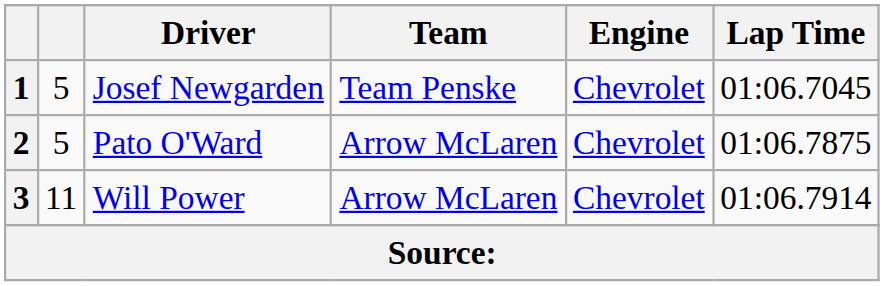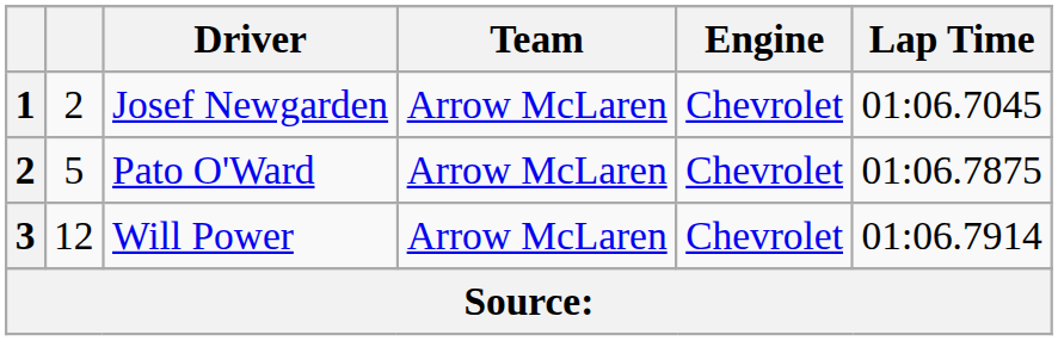 <table class="wikitable" style="font-size:95%;">
 <tr>
 </tr>
 <tr>
 <th></th>
 <th></th>
 <th>Driver</th>
 <th>Team</th>
 <th>Engine</th>
 <th>Lap Time</th>
 </tr>
 <tr>
 <th>1</th>
-<td align="center">5</td>
+<td align="center">2</td>
 <td> <a href='#'>Josef Newgarden</a></td>
-<td><a href='#'>Team Penske</a></td>
+<td><a href='#'>Arrow McLaren</a></td>
 <td><a href='#'>Chevrolet</a></td>
 <td>01:06.7045</td>
 </tr>
 <tr>
 <th>2</th>
 <td align="center">5</td>
 <td> <a href='#'>Pato O'Ward</a> <strong></strong></td>
 <td><a href='#'>Arrow McLaren</a></td>
 <td><a href='#'>Chevrolet</a></td>
 <td>01:06.7875</td>
 </tr>
 <tr>
 <th>3</th>
-<td align="center">11</td>
+<td align="center">12</td>
 <td> <a href='#'>Will Power</a> <strong></strong></td>
 <td><a href='#'>Arrow McLaren</a></td>
 <td><a href='#'>Chevrolet</a></td>
 <td>01:06.7914</td>
 </tr>
 <tr>
 </tr>
 <tr class="sortbottom">
 <th colspan="6">Source:</th>
 </tr>
 </table>
